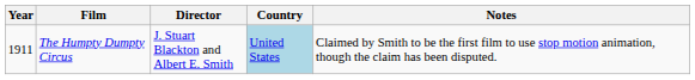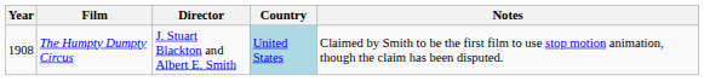 <table class="wikitable">
 <tr>
 <th>Year</th>
 <th>Film</th>
 <th>Director</th>
 <th>Country</th>
 <th>Notes</th>
 </tr>
 <tr>
-<td>1911</td>
+<td>1908</td>
 <td><em><a href='#'>The Humpty Dumpty Circus</a></em></td>
 <td><a href='#'>J. Stuart Blackton</a> and<br><a href='#'>Albert E. Smith</a></td>
 <td style="background: lightblue;"><a href='#'>United States</a></td>
 <td>Claimed by Smith to be the first film to use <a href='#'>stop motion</a> animation, though the claim has been disputed.</td>
 </tr>
 </table>
